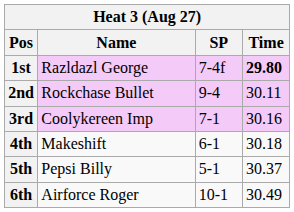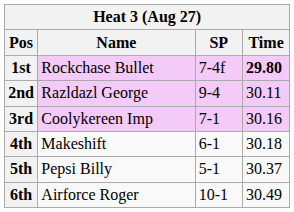 <table class="wikitable">
 <tr>
 <th colspan="6">Heat 3 (Aug 27)</th>
 </tr>
 <tr>
 <th width=20>Pos</th>
 <th width=150>Name</th>
 <th width=40>SP</th>
 <th width=40>Time</th>
 </tr>
 <tr style="background: #f4caf9;">
 <th>1st</th>
-<td>Razldazl George</td>
+<td>Rockchase Bullet</td>
 <td>7-4f</td>
 <td><strong>29.80</strong></td>
 </tr>
 <tr style="background: #f4caf9;">
 <th>2nd</th>
-<td>Rockchase Bullet</td>
+<td>Razldazl George</td>
 <td>9-4</td>
 <td>30.11</td>
 </tr>
 <tr style="background: #f4caf9;">
 <th>3rd</th>
 <td>Coolykereen Imp</td>
 <td>7-1</td>
 <td>30.16</td>
 </tr>
 <tr>
 <th>4th</th>
 <td>Makeshift</td>
 <td>6-1</td>
 <td>30.18</td>
 </tr>
 <tr>
 <th>5th</th>
 <td>Pepsi Billy</td>
 <td>5-1</td>
 <td>30.37</td>
 </tr>
 <tr>
 <th>6th</th>
 <td>Airforce Roger</td>
 <td>10-1</td>
 <td>30.49</td>
 </tr>
 </table>
